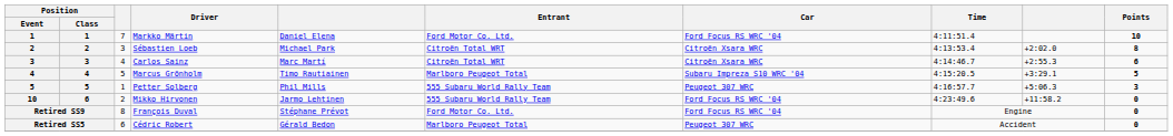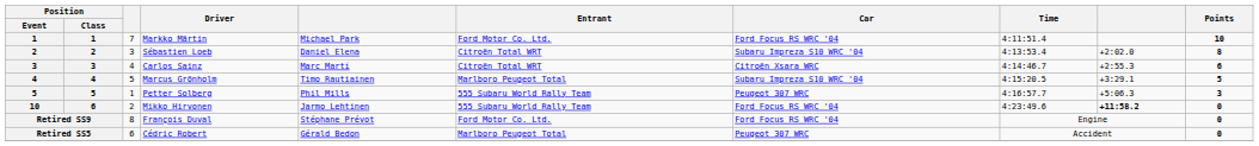 <table class="wikitable" width=85% style="font-size: 85%;">
 <tr>
 <th colspan="2">Position</th>
 <th rowspan="2"></th>
 <th rowspan="2">Driver</th>
 <th rowspan="2"></th>
 <th rowspan="2">Entrant</th>
 <th rowspan="2">Car</th>
 <th rowspan="2">Time</th>
 <th rowspan="2"></th>
 <th rowspan="2">Points</th>
 </tr>
 <tr>
 <th>Event</th>
 <th>Class</th>
 </tr>
 <tr>
 <th>1</th>
 <th>1</th>
 <td align="center">7</td>
 <td> <a href='#'>Markko Märtin</a></td>
-<td> <a href='#'>Daniel Elena</a></td>
+<td> <a href='#'>Michael Park</a></td>
 <td> <a href='#'>Ford Motor Co. Ltd.</a></td>
 <td><a href='#'>Ford Focus RS WRC '04</a></td>
 <td>4:11:51.4</td>
 <td></td>
 <td align="center"><strong>10</strong></td>
 </tr>
 <tr>
 <th>2</th>
 <th>2</th>
 <td align="center">3</td>
 <td> <a href='#'>Sébastien Loeb</a></td>
-<td> <a href='#'>Michael Park</a></td>
+<td> <a href='#'>Daniel Elena</a></td>
 <td> <a href='#'>Citroën Total WRT</a></td>
-<td><a href='#'>Citroën Xsara WRC</a></td>
+<td><a href='#'>Subaru Impreza S10 WRC '04</a></td>
 <td>4:13:53.4</td>
 <td>+2:02.0</td>
 <td align="center"><strong>8</strong></td>
 </tr>
 <tr>
 <th>3</th>
 <th>3</th>
 <td align="center">4</td>
 <td> <a href='#'>Carlos Sainz</a></td>
 <td> <a href='#'>Marc Martí</a></td>
 <td> <a href='#'>Citroën Total WRT</a></td>
 <td><a href='#'>Citroën Xsara WRC</a></td>
 <td>4:14:46.7</td>
 <td>+2:55.3</td>
 <td align="center"><strong>6</strong></td>
 </tr>
 <tr>
 <th>4</th>
 <th>4</th>
 <td align="center">5</td>
 <td> <a href='#'>Marcus Grönholm</a></td>
 <td> <a href='#'>Timo Rautiainen</a></td>
 <td> <a href='#'>Marlboro Peugeot Total</a></td>
 <td><a href='#'>Subaru Impreza S10 WRC '04</a></td>
 <td>4:15:20.5</td>
 <td>+3:29.1</td>
 <td align="center"><strong>5</strong></td>
 </tr>
 <tr>
 <th>5</th>
 <th>5</th>
 <td align="center">1</td>
 <td> <a href='#'>Petter Solberg</a></td>
 <td> <a href='#'>Phil Mills</a></td>
 <td> <a href='#'>555 Subaru World Rally Team</a></td>
 <td><a href='#'>Peugeot 307 WRC</a></td>
 <td>4:16:57.7</td>
 <td>+5:06.3</td>
 <td align="center"><strong>3</strong></td>
 </tr>
 <tr>
 <th>10</th>
 <th>6</th>
 <td align="center">2</td>
 <td> <a href='#'>Mikko Hirvonen</a></td>
 <td> <a href='#'>Jarmo Lehtinen</a></td>
 <td> <a href='#'>555 Subaru World Rally Team</a></td>
 <td><a href='#'>Ford Focus RS WRC '04</a></td>
 <td>4:23:49.6</td>
-<td>+11:58.2</td>
+<td><strong>+11:58.2</strong></td>
 <td align="center"><strong>0</strong></td>
 </tr>
 <tr>
 <th colspan="2">Retired SS9</th>
 <td align="center">8</td>
 <td> <a href='#'>François Duval</a></td>
 <td> <a href='#'>Stéphane Prévot</a></td>
 <td> <a href='#'>Ford Motor Co. Ltd.</a></td>
 <td><a href='#'>Ford Focus RS WRC '04</a></td>
 <td align="center" colspan="2">Engine</td>
 <td align="center"><strong>0</strong></td>
 </tr>
 <tr>
 <th colspan="2">Retired SS5</th>
 <td align="center">6</td>
 <td> <a href='#'>Cédric Robert</a></td>
 <td> <a href='#'>Gérald Bedon</a></td>
 <td> <a href='#'>Marlboro Peugeot Total</a></td>
 <td><a href='#'>Peugeot 307 WRC</a></td>
 <td align="center" colspan="2">Accident</td>
 <td align="center"><strong>0</strong></td>
 </tr>
 <tr>
 </tr>
 </table>
